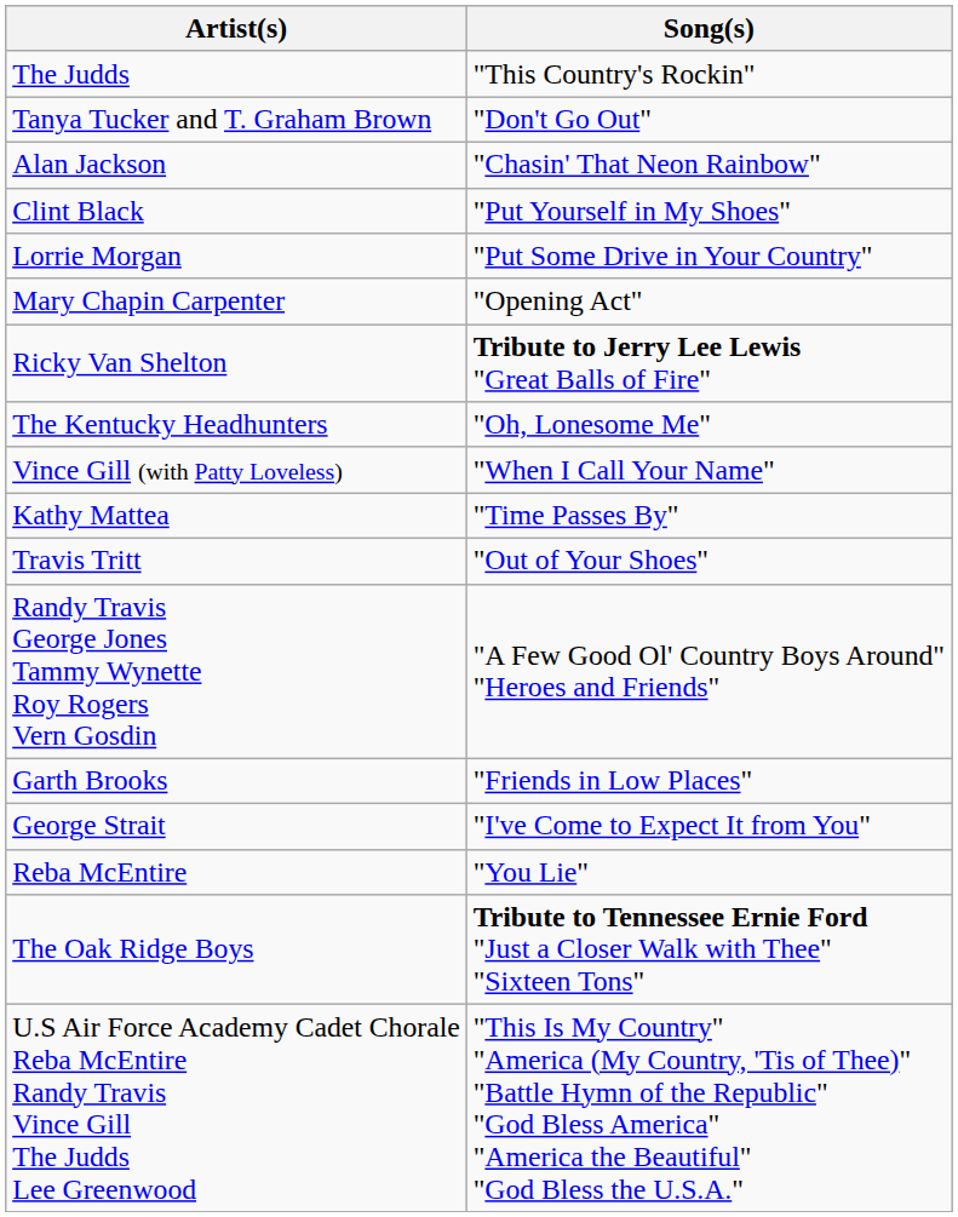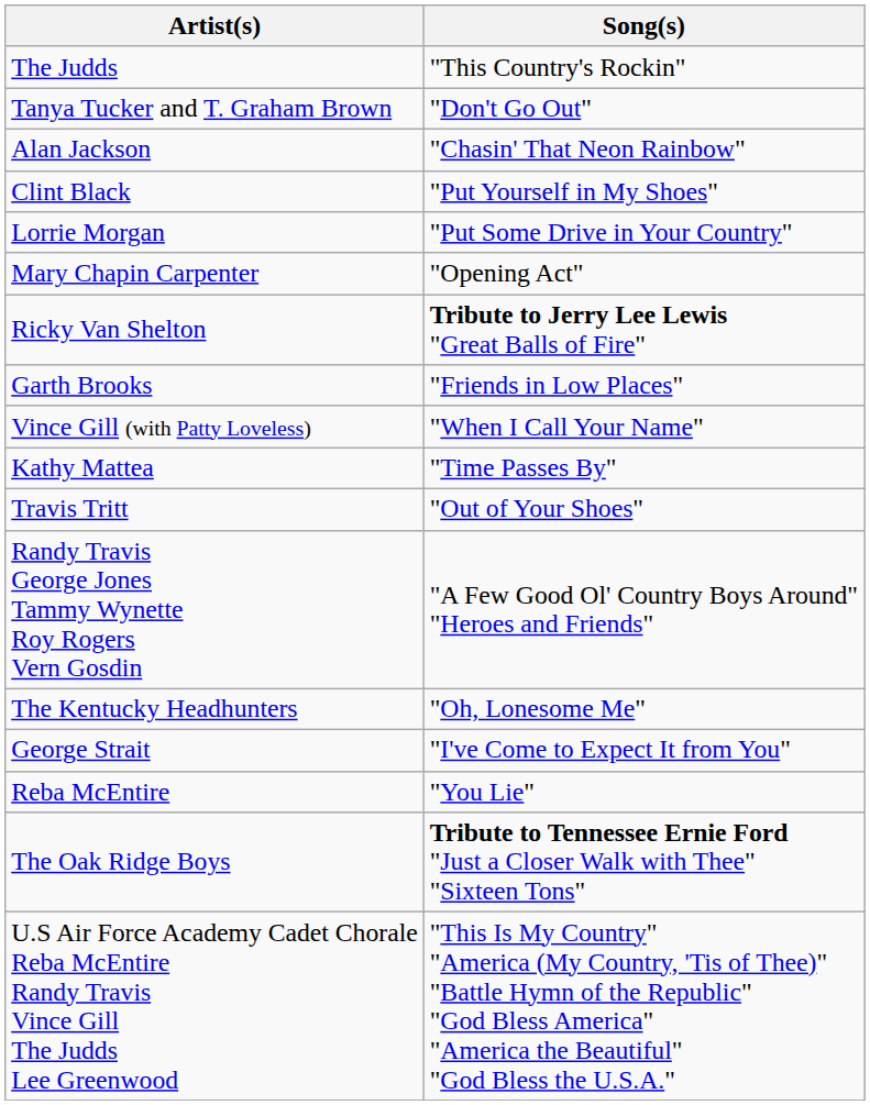 <table class="wikitable">
 <tr>
 <th>Artist(s)</th>
 <th>Song(s)</th>
 </tr>
 <tr>
 <td><a href='#'>The Judds</a></td>
 <td>"This Country's Rockin"</td>
 </tr>
 <tr>
 <td><a href='#'>Tanya Tucker</a> and <a href='#'>T. Graham Brown</a></td>
 <td>"<a href='#'>Don't Go Out</a>"</td>
 </tr>
 <tr>
 <td><a href='#'>Alan Jackson</a></td>
 <td>"<a href='#'>Chasin' That Neon Rainbow</a>"</td>
 </tr>
 <tr>
 <td><a href='#'>Clint Black</a></td>
 <td>"<a href='#'>Put Yourself in My Shoes</a>"</td>
 </tr>
 <tr>
 <td><a href='#'>Lorrie Morgan</a></td>
 <td>"<a href='#'>Put Some Drive in Your Country</a>"</td>
 </tr>
 <tr>
 <td><a href='#'>Mary Chapin Carpenter</a></td>
 <td>"Opening Act"</td>
 </tr>
 <tr>
 <td><a href='#'>Ricky Van Shelton</a></td>
 <td><strong>Tribute to Jerry Lee Lewis</strong><br>"<a href='#'>Great Balls of Fire</a>"</td>
 </tr>
 <tr>
-<td><a href='#'>The Kentucky Headhunters</a></td>
-<td>"<a href='#'>Oh, Lonesome Me</a>"</td>
+<td><a href='#'>Garth Brooks</a></td>
+<td>"<a href='#'>Friends in Low Places</a>"</td>
 </tr>
 <tr>
 <td><a href='#'>Vince Gill</a> <small>(with <a href='#'>Patty Loveless</a>)</small></td>
 <td>"<a href='#'>When I Call Your Name</a>"</td>
 </tr>
 <tr>
 <td><a href='#'>Kathy Mattea</a></td>
 <td>"<a href='#'>Time Passes By</a>"</td>
 </tr>
 <tr>
 <td><a href='#'>Travis Tritt</a></td>
 <td>"<a href='#'>Out of Your Shoes</a>"</td>
 </tr>
 <tr>
 <td><a href='#'>Randy Travis</a><br><a href='#'>George Jones</a><br><a href='#'>Tammy Wynette</a><br><a href='#'>Roy Rogers</a><br><a href='#'>Vern Gosdin</a></td>
 <td>"A Few Good Ol' Country Boys Around"<br>"<a href='#'>Heroes and Friends</a>"</td>
 </tr>
 <tr>
-<td><a href='#'>Garth Brooks</a></td>
-<td>"<a href='#'>Friends in Low Places</a>"</td>
+<td><a href='#'>The Kentucky Headhunters</a></td>
+<td>"<a href='#'>Oh, Lonesome Me</a>"</td>
 </tr>
 <tr>
 <td><a href='#'>George Strait</a></td>
 <td>"<a href='#'>I've Come to Expect It from You</a>"</td>
 </tr>
 <tr>
 <td><a href='#'>Reba McEntire</a></td>
 <td>"<a href='#'>You Lie</a>"</td>
 </tr>
 <tr>
 <td><a href='#'>The Oak Ridge Boys</a></td>
 <td><strong>Tribute to Tennessee Ernie Ford</strong><br>"<a href='#'>Just a Closer Walk with Thee</a>"<br>"<a href='#'>Sixteen Tons</a>"</td>
 </tr>
 <tr>
 <td>U.S Air Force Academy Cadet Chorale<br><a href='#'>Reba McEntire</a><br><a href='#'>Randy Travis</a><br><a href='#'>Vince Gill</a><br><a href='#'>The Judds</a><br><a href='#'>Lee Greenwood</a></td>
 <td>"<a href='#'>This Is My Country</a>"<br>"<a href='#'>America (My Country, 'Tis of Thee)</a>"<br>"<a href='#'>Battle Hymn of the Republic</a>"<br>"<a href='#'>God Bless America</a>"<br>"<a href='#'>America the Beautiful</a>"<br>"<a href='#'>God Bless the U.S.A.</a>"</td>
 </tr>
 </table>
